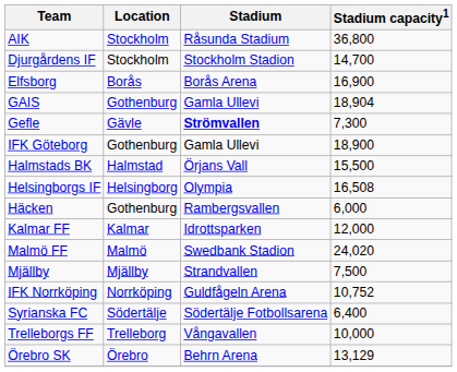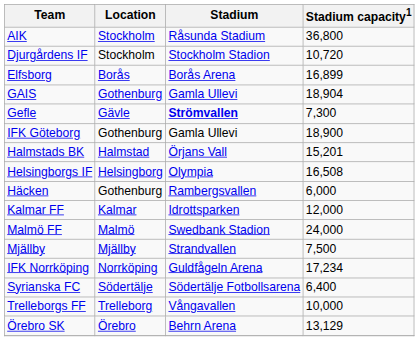 <table class="wikitable sortable">
 <tr>
 <th>Team</th>
 <th>Location</th>
 <th>Stadium</th>
 <th>Stadium capacity<sup>1</sup></th>
 </tr>
 <tr>
 <td><a href='#'>AIK</a></td>
 <td><a href='#'>Stockholm</a></td>
 <td><a href='#'>Råsunda Stadium</a></td>
 <td>36,800</td>
 </tr>
 <tr>
 <td><a href='#'>Djurgårdens IF</a></td>
 <td>Stockholm</td>
 <td><a href='#'>Stockholm Stadion</a></td>
-<td>14,700</td>
+<td>10,720</td>
 </tr>
 <tr>
 <td><a href='#'>Elfsborg</a></td>
 <td><a href='#'>Borås</a></td>
 <td><a href='#'>Borås Arena</a></td>
-<td>16,900</td>
+<td>16,899</td>
 </tr>
 <tr>
 <td><a href='#'>GAIS</a></td>
 <td><a href='#'>Gothenburg</a></td>
 <td><a href='#'>Gamla Ullevi</a></td>
 <td>18,904</td>
 </tr>
 <tr>
 <td><a href='#'>Gefle</a></td>
 <td><a href='#'>Gävle</a></td>
 <td><strong><a href='#'>Strömvallen</a></strong></td>
 <td>7,300</td>
 </tr>
 <tr>
 <td><a href='#'>IFK Göteborg</a></td>
 <td>Gothenburg</td>
 <td>Gamla Ullevi</td>
 <td>18,900</td>
 </tr>
 <tr>
 <td><a href='#'>Halmstads BK</a></td>
 <td><a href='#'>Halmstad</a></td>
 <td><a href='#'>Örjans Vall</a></td>
-<td>15,500</td>
+<td>15,201</td>
 </tr>
 <tr>
 <td><a href='#'>Helsingborgs IF</a></td>
 <td><a href='#'>Helsingborg</a></td>
 <td><a href='#'>Olympia</a></td>
 <td>16,508</td>
 </tr>
 <tr>
 <td><a href='#'>Häcken</a></td>
 <td>Gothenburg</td>
 <td><a href='#'>Rambergsvallen</a></td>
 <td>6,000</td>
 </tr>
 <tr>
 <td><a href='#'>Kalmar FF</a></td>
 <td><a href='#'>Kalmar</a></td>
 <td><a href='#'>Idrottsparken</a></td>
 <td>12,000</td>
 </tr>
 <tr>
 <td><a href='#'>Malmö FF</a></td>
 <td><a href='#'>Malmö</a></td>
 <td><a href='#'>Swedbank Stadion</a></td>
-<td>24,020</td>
+<td>24,000</td>
 </tr>
 <tr>
 <td><a href='#'>Mjällby</a></td>
 <td><a href='#'>Mjällby</a></td>
 <td><a href='#'>Strandvallen</a></td>
 <td>7,500</td>
 </tr>
 <tr>
 <td><a href='#'>IFK Norrköping</a></td>
 <td><a href='#'>Norrköping</a></td>
 <td><a href='#'>Guldfågeln Arena</a></td>
-<td>10,752</td>
+<td>17,234</td>
 </tr>
 <tr>
 <td><a href='#'>Syrianska FC</a></td>
 <td><a href='#'>Södertälje</a></td>
 <td><a href='#'>Södertälje Fotbollsarena</a></td>
 <td>6,400</td>
 </tr>
 <tr>
 <td><a href='#'>Trelleborgs FF</a></td>
 <td><a href='#'>Trelleborg</a></td>
 <td><a href='#'>Vångavallen</a></td>
 <td>10,000</td>
 </tr>
 <tr>
 <td><a href='#'>Örebro SK</a></td>
 <td><a href='#'>Örebro</a></td>
 <td><a href='#'>Behrn Arena</a></td>
 <td>13,129</td>
 </tr>
 <tr>
 </tr>
 </table>
